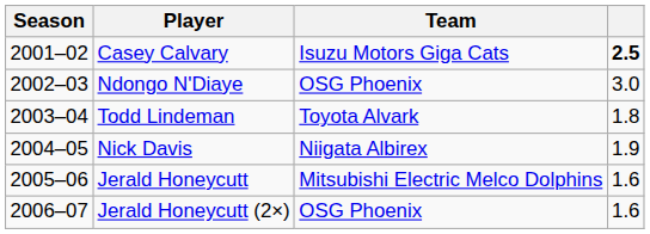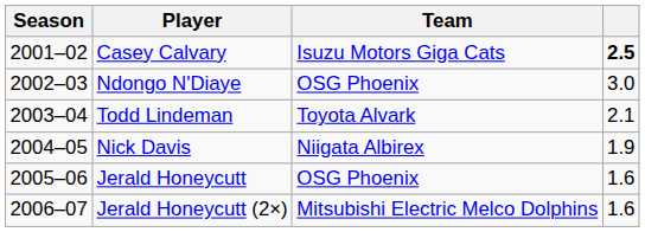 <table class="wikitable sortable">
 <tr>
 <th>Season</th>
 <th>Player</th>
 <th>Team</th>
 <th></th>
 </tr>
 <tr>
 <td>2001–02</td>
 <td> <a href='#'>Casey Calvary</a></td>
 <td><a href='#'>Isuzu Motors Giga Cats</a></td>
 <td><strong>2.5</strong></td>
 </tr>
 <tr>
 <td>2002–03</td>
 <td> <a href='#'>Ndongo N'Diaye</a></td>
 <td><a href='#'>OSG Phoenix</a></td>
 <td>3.0</td>
 </tr>
 <tr>
 <td>2003–04</td>
 <td> <a href='#'>Todd Lindeman</a></td>
 <td><a href='#'>Toyota Alvark</a></td>
-<td>1.8</td>
+<td>2.1</td>
 </tr>
 <tr>
 <td>2004–05</td>
 <td> <a href='#'>Nick Davis</a></td>
 <td><a href='#'>Niigata Albirex</a></td>
 <td>1.9</td>
 </tr>
 <tr>
 <td>2005–06</td>
 <td> <a href='#'>Jerald Honeycutt</a></td>
-<td><a href='#'>Mitsubishi Electric Melco Dolphins</a></td>
+<td><a href='#'>OSG Phoenix</a></td>
 <td>1.6</td>
 </tr>
 <tr>
 <td>2006–07</td>
 <td> <a href='#'>Jerald Honeycutt</a> (2×)</td>
-<td><a href='#'>OSG Phoenix</a></td>
+<td><a href='#'>Mitsubishi Electric Melco Dolphins</a></td>
 <td>1.6</td>
 </tr>
 </table>
